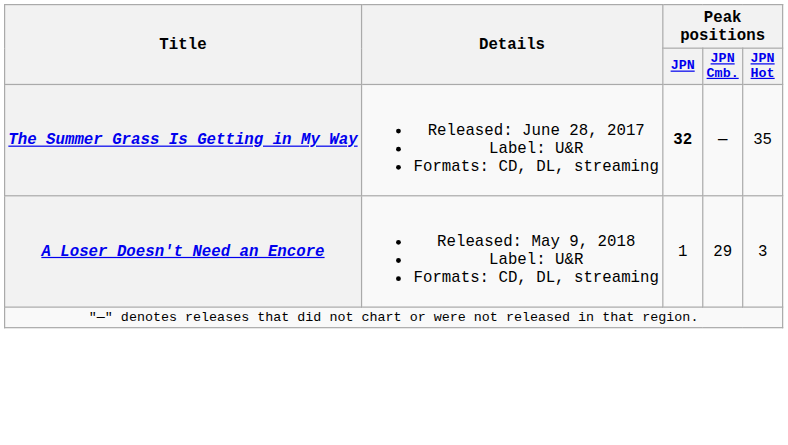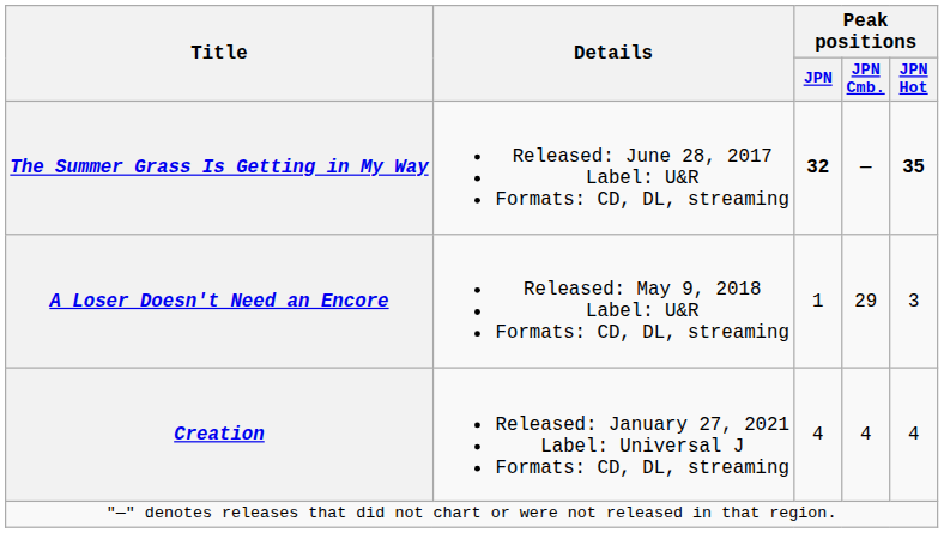 <table class="wikitable plainrowheaders" style="text-align:center">
 <tr>
 <th scope="col" rowspan="2">Title</th>
 <th scope="col" rowspan="2">Details</th>
 <th scope="col" colspan="3">Peak positions</th>
 </tr>
 <tr>
 <th scope="col" style="width:2.5em;font-size:85%"><a href='#'>JPN</a><br></th>
 <th scope="col" style="width:2.5em;font-size:85%"><a href='#'>JPN<br>Cmb.</a><br></th>
 <th scope="col" style="width:2.5em;font-size:85%"><a href='#'>JPN<br>Hot</a><br></th>
 </tr>
 <tr>
 <th scope="row"><em><a href='#'>The Summer Grass Is Getting in My Way</a></em></th>
 <td><br><ul><li>Released: June 28, 2017</li><li>Label: U&R</li><li>Formats: CD, DL, streaming</li></ul></td>
 <td><strong>32</strong></td>
 <td>—</td>
-<td>35</td>
+<td><strong>35</strong></td>
 </tr>
 <tr>
 <th scope="row"><em><a href='#'>A Loser Doesn't Need an Encore</a></em></th>
 <td><br><ul><li>Released: May 9, 2018</li><li>Label: U&R</li><li>Formats: CD, DL, streaming</li></ul></td>
 <td>1</td>
 <td>29</td>
 <td>3</td>
 </tr>
 <tr>
+<th scope="row"><em><a href='#'>Creation</a></em></th>
+<td><br><ul><li>Released: January 27, 2021</li><li>Label: Universal J</li><li>Formats: CD, DL, streaming</li></ul></td>
+<td>4</td>
+<td>4</td>
+<td>4</td>
+</tr>
+<tr>
 <td colspan="5" style="font-size:85%">"—" denotes releases that did not chart or were not released in that region.</td>
 </tr>
 </table>
